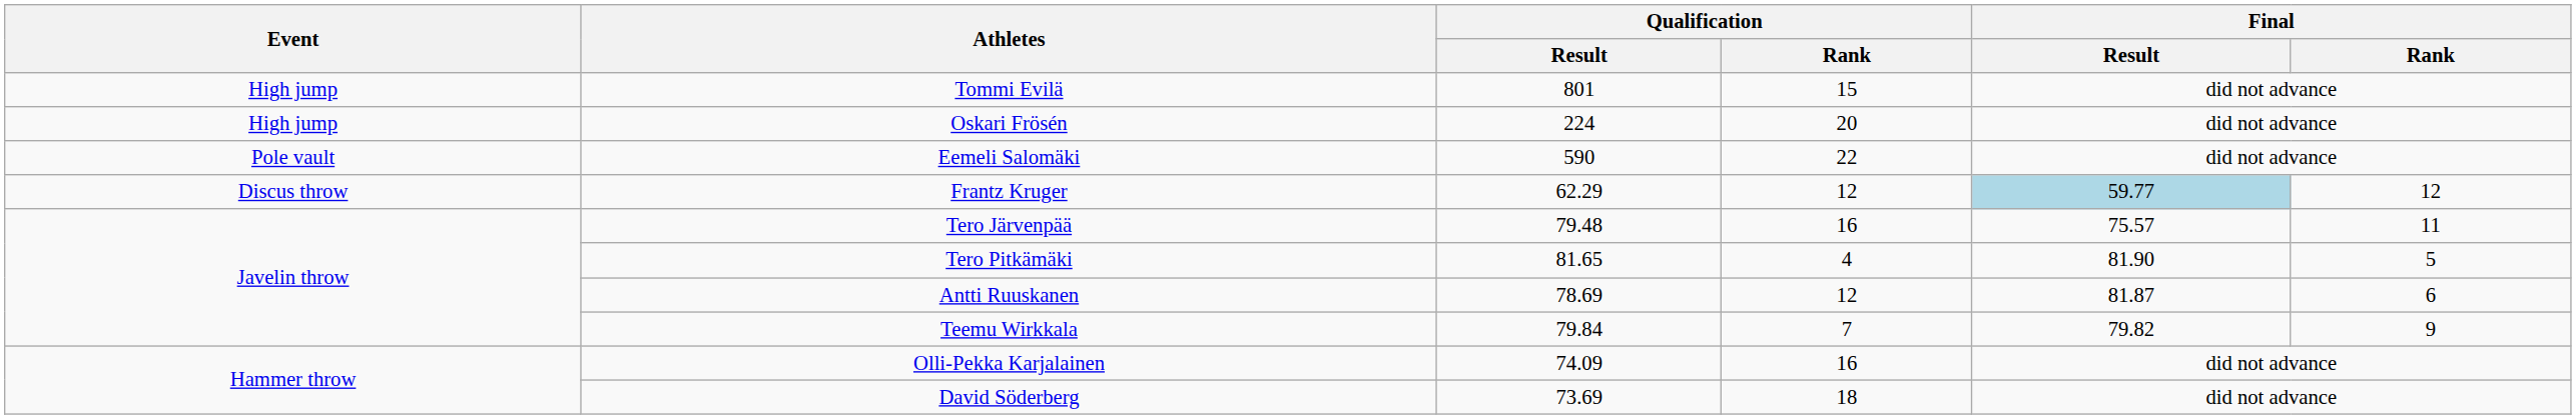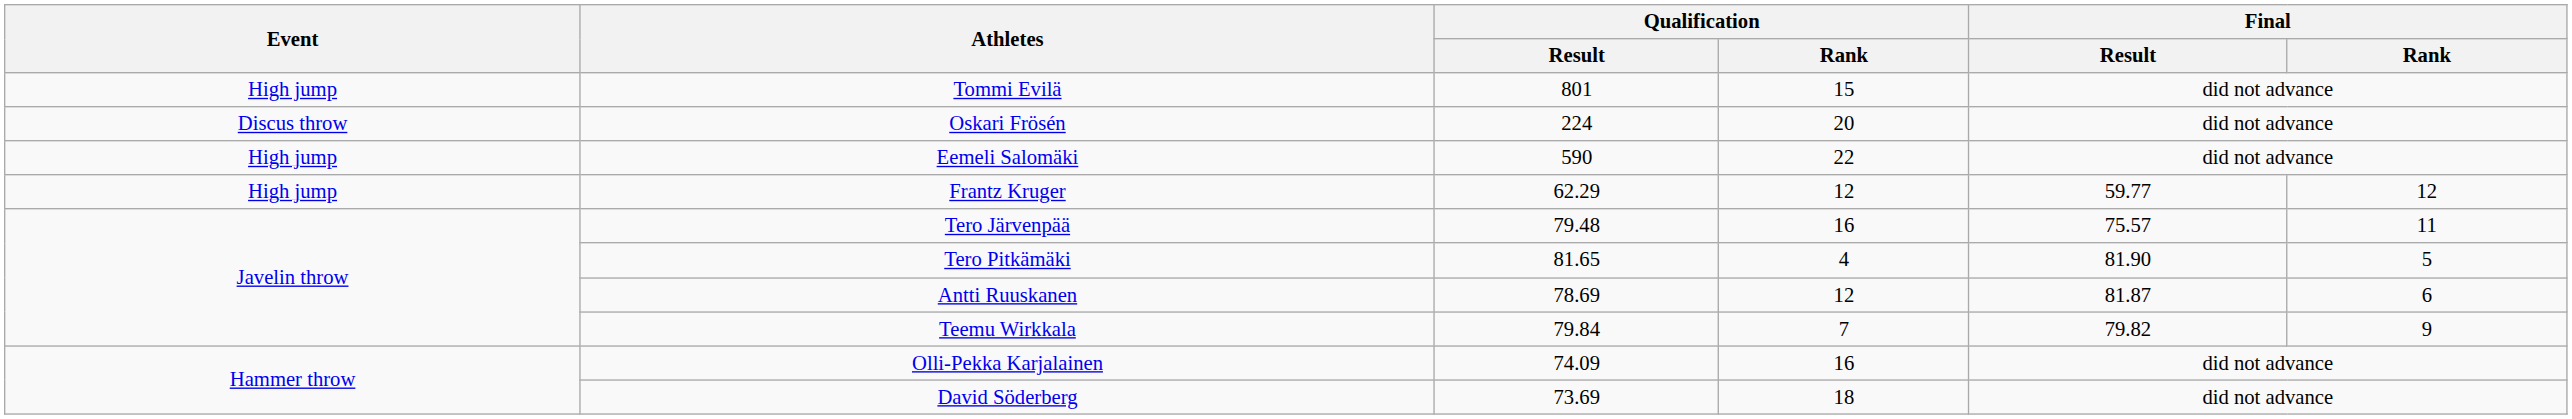 <table class="wikitable" style="font-size:95%; text-align:center;" width="95%">
 <tr>
 <th rowspan="2">Event</th>
 <th rowspan="2">Athletes</th>
 <th colspan="2">Qualification</th>
 <th colspan="2">Final</th>
 </tr>
 <tr>
 <th>Result</th>
 <th>Rank</th>
 <th>Result</th>
 <th>Rank</th>
 </tr>
 <tr>
 <td><a href='#'>High jump</a></td>
 <td><a href='#'>Tommi Evilä</a></td>
 <td align=center>801</td>
 <td align=center>15</td>
 <td align=center colspan="2">did not advance</td>
 </tr>
 <tr>
-<td><a href='#'>High jump</a></td>
+<td><a href='#'>Discus throw</a></td>
 <td><a href='#'>Oskari Frösén</a></td>
 <td align=center>224</td>
 <td align=center>20</td>
 <td align=center colspan="2">did not advance</td>
 </tr>
 <tr>
-<td><a href='#'>Pole vault</a></td>
+<td><a href='#'>High jump</a></td>
 <td><a href='#'>Eemeli Salomäki</a></td>
 <td align=center>590</td>
 <td align=center>22</td>
 <td align=center colspan="2">did not advance</td>
 </tr>
 <tr>
-<td><a href='#'>Discus throw</a></td>
+<td><a href='#'>High jump</a></td>
 <td><a href='#'>Frantz Kruger</a></td>
 <td align=center>62.29</td>
 <td align=center>12</td>
-<td align=center style="background: lightblue;">59.77</td>
+<td align=center>59.77</td>
 <td align=center>12</td>
 </tr>
 <tr>
 <td rowspan=4><a href='#'>Javelin throw</a></td>
 <td><a href='#'>Tero Järvenpää</a></td>
 <td align=center>79.48</td>
 <td align=center>16</td>
 <td align=center>75.57</td>
 <td align=center>11</td>
 </tr>
 <tr>
 <td><a href='#'>Tero Pitkämäki</a></td>
 <td align=center>81.65</td>
 <td align=center>4</td>
 <td align=center>81.90</td>
 <td align=center>5</td>
 </tr>
 <tr>
 <td><a href='#'>Antti Ruuskanen</a></td>
 <td align=center>78.69</td>
 <td align=center>12</td>
 <td align=center>81.87</td>
 <td align=center>6</td>
 </tr>
 <tr>
 <td><a href='#'>Teemu Wirkkala</a></td>
 <td align=center>79.84</td>
 <td align=center>7</td>
 <td align=center>79.82</td>
 <td align=center>9</td>
 </tr>
 <tr>
 <td rowspan=2><a href='#'>Hammer throw</a></td>
 <td><a href='#'>Olli-Pekka Karjalainen</a></td>
 <td align=center>74.09</td>
 <td align=center>16</td>
 <td align=center colspan="2">did not advance</td>
 </tr>
 <tr>
 <td><a href='#'>David Söderberg</a></td>
 <td align=center>73.69</td>
 <td align=center>18</td>
 <td align=center colspan="2">did not advance</td>
 </tr>
 </table>
